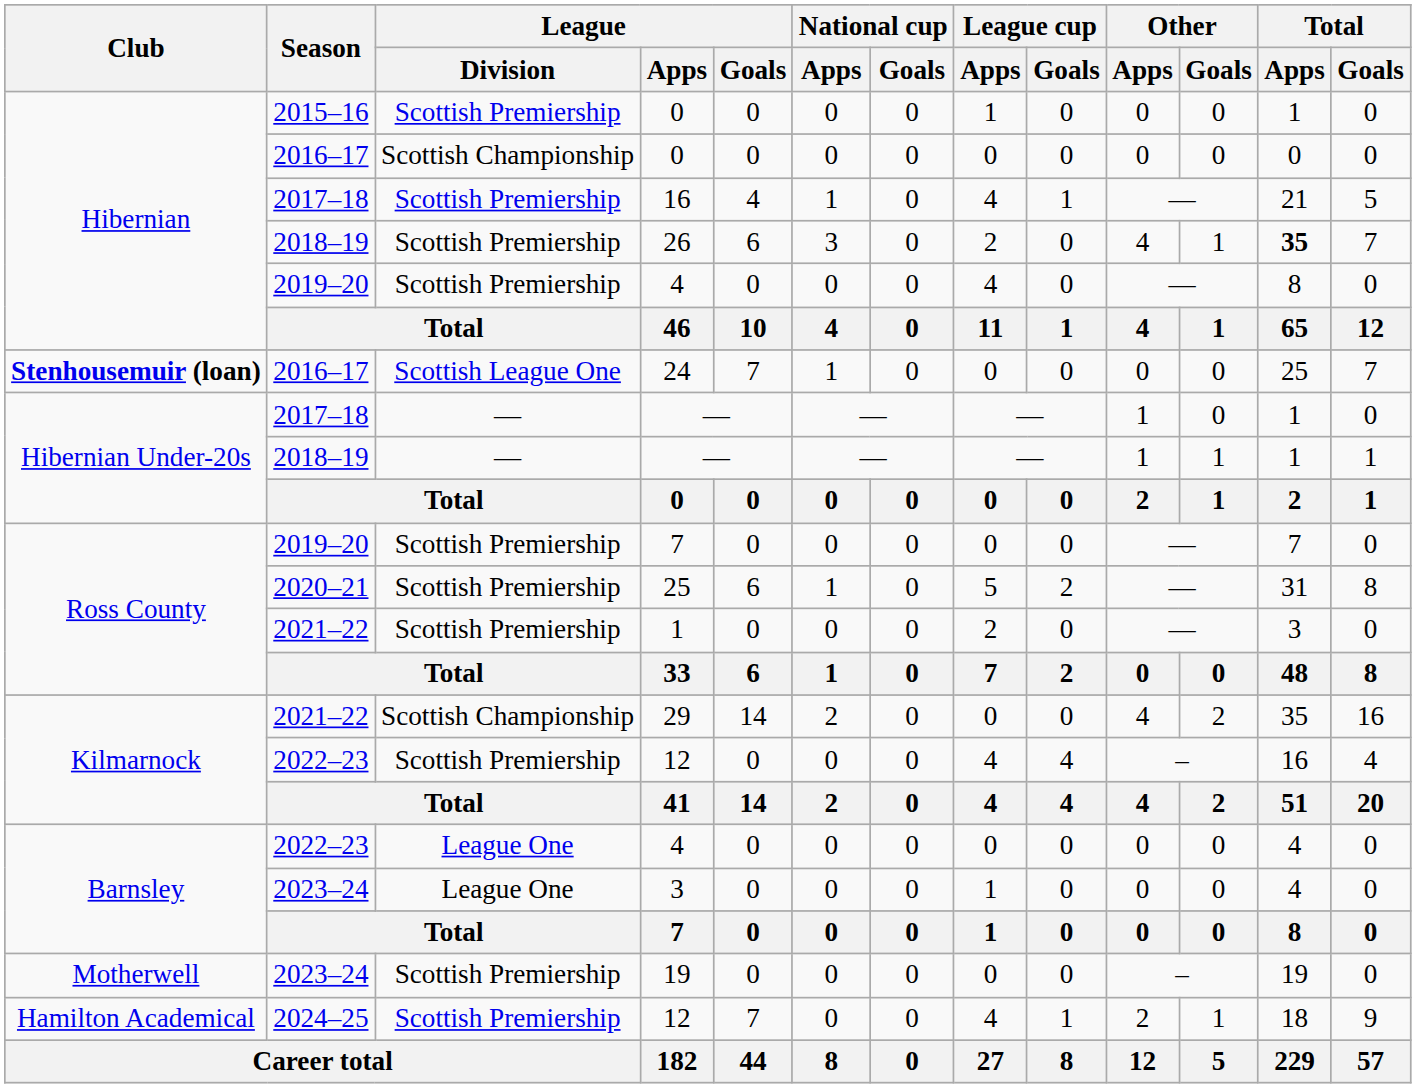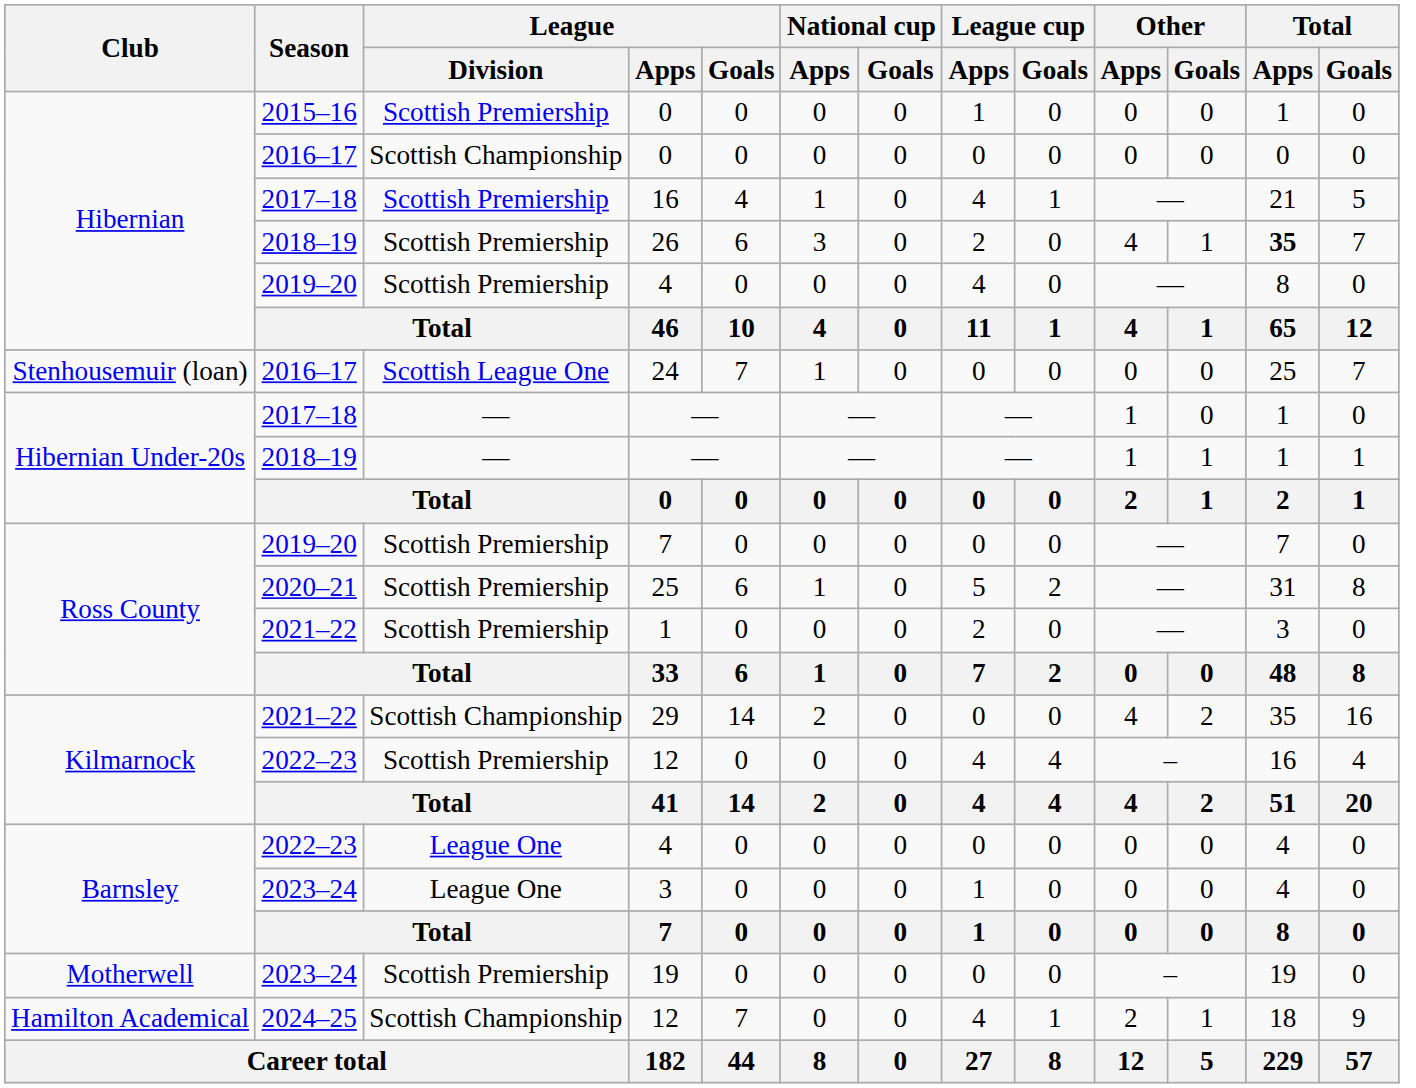 <table class="wikitable" style="font-size:100%; text-align:center">
 <tr>
 <th rowspan="2">Club</th>
 <th rowspan="2">Season</th>
 <th colspan="3">League</th>
 <th colspan="2">National cup</th>
 <th colspan="2">League cup</th>
 <th colspan="2">Other</th>
 <th colspan="2">Total</th>
 </tr>
 <tr>
 <th>Division</th>
 <th>Apps</th>
 <th>Goals</th>
 <th>Apps</th>
 <th>Goals</th>
 <th>Apps</th>
 <th>Goals</th>
 <th>Apps</th>
 <th>Goals</th>
 <th>Apps</th>
 <th>Goals</th>
 </tr>
 <tr>
 <td rowspan="6"><a href='#'>Hibernian</a></td>
 <td><a href='#'>2015–16</a></td>
 <td><a href='#'>Scottish Premiership</a></td>
 <td>0</td>
 <td>0</td>
 <td>0</td>
 <td>0</td>
 <td>1</td>
 <td>0</td>
 <td>0</td>
 <td>0</td>
 <td>1</td>
 <td>0</td>
 </tr>
 <tr>
 <td><a href='#'>2016–17</a></td>
 <td>Scottish Championship</td>
 <td>0</td>
 <td>0</td>
 <td>0</td>
 <td>0</td>
 <td>0</td>
 <td>0</td>
 <td>0</td>
 <td>0</td>
 <td>0</td>
 <td>0</td>
 </tr>
 <tr>
 <td><a href='#'>2017–18</a></td>
 <td><a href='#'>Scottish Premiership</a></td>
 <td>16</td>
 <td>4</td>
 <td>1</td>
 <td>0</td>
 <td>4</td>
 <td>1</td>
 <td colspan="2">—</td>
 <td>21</td>
 <td>5</td>
 </tr>
 <tr>
 <td><a href='#'>2018–19</a></td>
 <td>Scottish Premiership</td>
 <td>26</td>
 <td>6</td>
 <td>3</td>
 <td>0</td>
 <td>2</td>
 <td>0</td>
 <td>4</td>
 <td>1</td>
 <td><strong>35</strong></td>
 <td>7</td>
 </tr>
 <tr>
 <td><a href='#'>2019–20</a></td>
 <td>Scottish Premiership</td>
 <td>4</td>
 <td>0</td>
 <td>0</td>
 <td>0</td>
 <td>4</td>
 <td>0</td>
 <td colspan="2">—</td>
 <td>8</td>
 <td>0</td>
 </tr>
 <tr>
 <th colspan="2">Total</th>
 <th>46</th>
 <th>10</th>
 <th>4</th>
 <th>0</th>
 <th>11</th>
 <th>1</th>
 <th>4</th>
 <th>1</th>
 <th>65</th>
 <th>12</th>
 </tr>
 <tr>
-<td><strong><a href='#'>Stenhousemuir</a> (loan)</strong></td>
+<td><a href='#'>Stenhousemuir</a> (loan)</td>
 <td><a href='#'>2016–17</a></td>
 <td><a href='#'>Scottish League One</a></td>
 <td>24</td>
 <td>7</td>
 <td>1</td>
 <td>0</td>
 <td>0</td>
 <td>0</td>
 <td>0</td>
 <td>0</td>
 <td>25</td>
 <td>7</td>
 </tr>
 <tr>
 <td rowspan="3"><a href='#'>Hibernian Under-20s</a></td>
 <td><a href='#'>2017–18</a></td>
 <td colspan=1>—</td>
 <td colspan=2>—</td>
 <td colspan=2>—</td>
 <td colspan=2>—</td>
 <td>1</td>
 <td>0</td>
 <td>1</td>
 <td>0</td>
 </tr>
 <tr>
 <td><a href='#'>2018–19</a></td>
 <td colspan=1>—</td>
 <td colspan=2>—</td>
 <td colspan=2>—</td>
 <td colspan=2>—</td>
 <td>1</td>
 <td>1</td>
 <td>1</td>
 <td>1</td>
 </tr>
 <tr>
 <th colspan=2>Total</th>
 <th>0</th>
 <th>0</th>
 <th>0</th>
 <th>0</th>
 <th>0</th>
 <th>0</th>
 <th>2</th>
 <th>1</th>
 <th>2</th>
 <th>1</th>
 </tr>
 <tr>
 <td rowspan="4"><a href='#'>Ross County</a></td>
 <td><a href='#'>2019–20</a></td>
 <td>Scottish Premiership</td>
 <td>7</td>
 <td>0</td>
 <td>0</td>
 <td>0</td>
 <td>0</td>
 <td>0</td>
 <td colspan="2">—</td>
 <td>7</td>
 <td>0</td>
 </tr>
 <tr>
 <td><a href='#'>2020–21</a></td>
 <td>Scottish Premiership</td>
 <td>25</td>
 <td>6</td>
 <td>1</td>
 <td>0</td>
 <td>5</td>
 <td>2</td>
 <td colspan="2">—</td>
 <td>31</td>
 <td>8</td>
 </tr>
 <tr>
 <td><a href='#'>2021–22</a></td>
 <td>Scottish Premiership</td>
 <td>1</td>
 <td>0</td>
 <td>0</td>
 <td>0</td>
 <td>2</td>
 <td>0</td>
 <td colspan="2">—</td>
 <td>3</td>
 <td>0</td>
 </tr>
 <tr>
 <th colspan=2>Total</th>
 <th>33</th>
 <th>6</th>
 <th>1</th>
 <th>0</th>
 <th>7</th>
 <th>2</th>
 <th>0</th>
 <th>0</th>
 <th>48</th>
 <th>8</th>
 </tr>
 <tr>
 <td rowspan=3><a href='#'>Kilmarnock</a></td>
 <td><a href='#'>2021–22</a></td>
 <td>Scottish Championship</td>
 <td>29</td>
 <td>14</td>
 <td>2</td>
 <td>0</td>
 <td>0</td>
 <td>0</td>
 <td>4</td>
 <td>2</td>
 <td>35</td>
 <td>16</td>
 </tr>
 <tr>
 <td><a href='#'>2022–23</a></td>
 <td>Scottish Premiership</td>
 <td>12</td>
 <td>0</td>
 <td>0</td>
 <td>0</td>
 <td>4</td>
 <td>4</td>
 <td colspan="2">–</td>
 <td>16</td>
 <td>4</td>
 </tr>
 <tr>
 <th colspan=2>Total</th>
 <th>41</th>
 <th>14</th>
 <th>2</th>
 <th>0</th>
 <th>4</th>
 <th>4</th>
 <th>4</th>
 <th>2</th>
 <th>51</th>
 <th>20</th>
 </tr>
 <tr>
 <td rowspan="3"><a href='#'>Barnsley</a></td>
 <td><a href='#'>2022–23</a></td>
 <td><a href='#'>League One</a></td>
 <td>4</td>
 <td>0</td>
 <td>0</td>
 <td>0</td>
 <td>0</td>
 <td>0</td>
 <td>0</td>
 <td>0</td>
 <td>4</td>
 <td>0</td>
 </tr>
 <tr>
 <td><a href='#'>2023–24</a></td>
 <td>League One</td>
 <td>3</td>
 <td>0</td>
 <td>0</td>
 <td>0</td>
 <td>1</td>
 <td>0</td>
 <td>0</td>
 <td>0</td>
 <td>4</td>
 <td>0</td>
 </tr>
 <tr>
 <th colspan=2>Total</th>
 <th>7</th>
 <th>0</th>
 <th>0</th>
 <th>0</th>
 <th>1</th>
 <th>0</th>
 <th>0</th>
 <th>0</th>
 <th>8</th>
 <th>0</th>
 </tr>
 <tr>
 <td><a href='#'>Motherwell</a></td>
 <td><a href='#'>2023–24</a></td>
 <td>Scottish Premiership</td>
 <td>19</td>
 <td>0</td>
 <td>0</td>
 <td>0</td>
 <td>0</td>
 <td>0</td>
 <td colspan="2">–</td>
 <td>19</td>
 <td>0</td>
 </tr>
 <tr>
 <td><a href='#'>Hamilton Academical</a></td>
 <td><a href='#'>2024–25</a></td>
-<td><a href='#'>Scottish Premiership</a></td>
+<td>Scottish Championship</td>
 <td>12</td>
 <td>7</td>
 <td>0</td>
 <td>0</td>
 <td>4</td>
 <td>1</td>
 <td>2</td>
 <td>1</td>
 <td>18</td>
 <td>9</td>
 </tr>
 <tr>
 <th colspan="3">Career total</th>
 <th>182</th>
 <th>44</th>
 <th>8</th>
 <th>0</th>
 <th>27</th>
 <th>8</th>
 <th>12</th>
 <th>5</th>
 <th>229</th>
 <th>57</th>
 </tr>
 </table>
